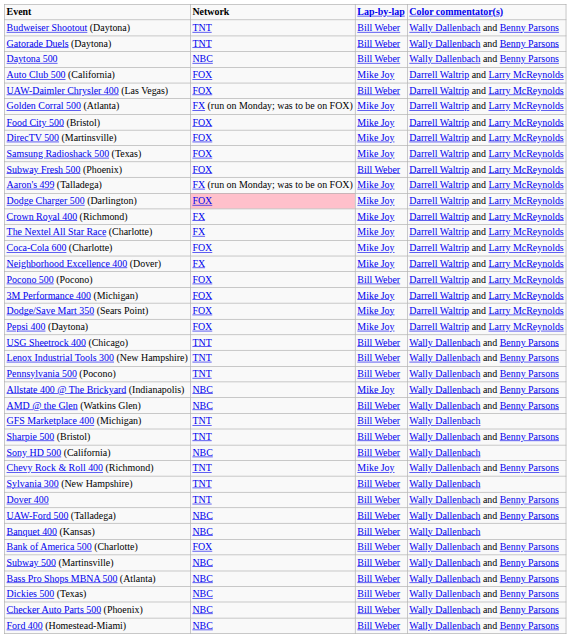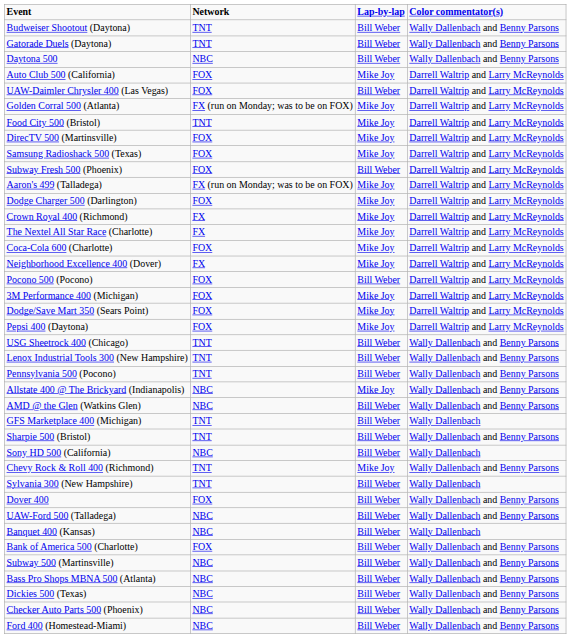 <table class=wikitable>
 <tr>
 <td><strong>Event</strong></td>
 <td><strong>Network</strong></td>
 <td><strong><a href='#'>Lap-by-lap</a></strong></td>
 <td><strong><a href='#'>Color commentator(s)</a></strong></td>
 </tr>
 <tr>
 <td><a href='#'>Budweiser Shootout</a> (Daytona)</td>
 <td><a href='#'>TNT</a></td>
 <td><a href='#'>Bill Weber</a></td>
 <td><a href='#'>Wally Dallenbach</a> and <a href='#'>Benny Parsons</a></td>
 </tr>
 <tr>
 <td><a href='#'>Gatorade Duels</a> (Daytona)</td>
 <td><a href='#'>TNT</a></td>
 <td><a href='#'>Bill Weber</a></td>
 <td><a href='#'>Wally Dallenbach</a> and <a href='#'>Benny Parsons</a></td>
 </tr>
 <tr>
 <td><a href='#'>Daytona 500</a></td>
 <td><a href='#'>NBC</a></td>
 <td><a href='#'>Bill Weber</a></td>
 <td><a href='#'>Wally Dallenbach</a> and <a href='#'>Benny Parsons</a></td>
 </tr>
 <tr>
 <td><a href='#'>Auto Club 500</a> (California)</td>
 <td><a href='#'>FOX</a></td>
 <td><a href='#'>Mike Joy</a></td>
 <td><a href='#'>Darrell Waltrip</a> and <a href='#'>Larry McReynolds</a></td>
 </tr>
 <tr>
 <td><a href='#'>UAW-Daimler Chrysler 400</a> (Las Vegas)</td>
 <td><a href='#'>FOX</a></td>
 <td><a href='#'>Bill Weber</a></td>
 <td><a href='#'>Darrell Waltrip</a> and <a href='#'>Larry McReynolds</a></td>
 </tr>
 <tr>
 <td><a href='#'>Golden Corral 500</a> (Atlanta)</td>
 <td><a href='#'>FX</a> (run on Monday; was to be on FOX)</td>
 <td><a href='#'>Mike Joy</a></td>
 <td><a href='#'>Darrell Waltrip</a> and <a href='#'>Larry McReynolds</a></td>
 </tr>
 <tr>
 <td><a href='#'>Food City 500</a> (Bristol)</td>
-<td><a href='#'>FOX</a></td>
+<td><a href='#'>TNT</a></td>
 <td><a href='#'>Mike Joy</a></td>
 <td><a href='#'>Darrell Waltrip</a> and <a href='#'>Larry McReynolds</a></td>
 </tr>
 <tr>
 <td><a href='#'>DirecTV 500</a> (Martinsville)</td>
 <td><a href='#'>FOX</a></td>
 <td><a href='#'>Mike Joy</a></td>
 <td><a href='#'>Darrell Waltrip</a> and <a href='#'>Larry McReynolds</a></td>
 </tr>
 <tr>
 <td><a href='#'>Samsung Radioshack 500</a> (Texas)</td>
 <td><a href='#'>FOX</a></td>
 <td><a href='#'>Mike Joy</a></td>
 <td><a href='#'>Darrell Waltrip</a> and <a href='#'>Larry McReynolds</a></td>
 </tr>
 <tr>
 <td><a href='#'>Subway Fresh 500</a> (Phoenix)</td>
 <td><a href='#'>FOX</a></td>
 <td><a href='#'>Bill Weber</a></td>
 <td><a href='#'>Darrell Waltrip</a> and <a href='#'>Larry McReynolds</a></td>
 </tr>
 <tr>
 <td><a href='#'>Aaron's 499</a> (Talladega)</td>
 <td><a href='#'>FX</a> (run on Monday; was to be on FOX)</td>
 <td><a href='#'>Mike Joy</a></td>
 <td><a href='#'>Darrell Waltrip</a> and <a href='#'>Larry McReynolds</a></td>
 </tr>
 <tr>
 <td><a href='#'>Dodge Charger 500</a> (Darlington)</td>
-<td style="background: pink;"><a href='#'>FOX</a></td>
+<td><a href='#'>FOX</a></td>
 <td><a href='#'>Mike Joy</a></td>
 <td><a href='#'>Darrell Waltrip</a> and <a href='#'>Larry McReynolds</a></td>
 </tr>
 <tr>
 <td><a href='#'>Crown Royal 400</a> (Richmond)</td>
 <td><a href='#'>FX</a></td>
 <td><a href='#'>Mike Joy</a></td>
 <td><a href='#'>Darrell Waltrip</a> and <a href='#'>Larry McReynolds</a></td>
 </tr>
 <tr>
 <td><a href='#'>The Nextel All Star Race</a> (Charlotte)</td>
 <td><a href='#'>FX</a></td>
 <td><a href='#'>Mike Joy</a></td>
 <td><a href='#'>Darrell Waltrip</a> and <a href='#'>Larry McReynolds</a></td>
 </tr>
 <tr>
 <td><a href='#'>Coca-Cola 600</a> (Charlotte)</td>
 <td><a href='#'>FOX</a></td>
 <td><a href='#'>Mike Joy</a></td>
 <td><a href='#'>Darrell Waltrip</a> and <a href='#'>Larry McReynolds</a></td>
 </tr>
 <tr>
 <td><a href='#'>Neighborhood Excellence 400</a> (Dover)</td>
 <td><a href='#'>FX</a></td>
 <td><a href='#'>Mike Joy</a></td>
 <td><a href='#'>Darrell Waltrip</a> and <a href='#'>Larry McReynolds</a></td>
 </tr>
 <tr>
 <td><a href='#'>Pocono 500</a> (Pocono)</td>
 <td><a href='#'>FOX</a></td>
 <td><a href='#'>Bill Weber</a></td>
 <td><a href='#'>Darrell Waltrip</a> and <a href='#'>Larry McReynolds</a></td>
 </tr>
 <tr>
 <td><a href='#'>3M Performance 400</a> (Michigan)</td>
 <td><a href='#'>FOX</a></td>
 <td><a href='#'>Mike Joy</a></td>
 <td><a href='#'>Darrell Waltrip</a> and <a href='#'>Larry McReynolds</a></td>
 </tr>
 <tr>
 <td><a href='#'>Dodge/Save Mart 350</a> (Sears Point)</td>
 <td><a href='#'>FOX</a></td>
 <td><a href='#'>Mike Joy</a></td>
 <td><a href='#'>Darrell Waltrip</a> and <a href='#'>Larry McReynolds</a></td>
 </tr>
 <tr>
 <td><a href='#'>Pepsi 400</a> (Daytona)</td>
 <td><a href='#'>FOX</a></td>
 <td><a href='#'>Mike Joy</a></td>
 <td><a href='#'>Darrell Waltrip</a> and <a href='#'>Larry McReynolds</a></td>
 </tr>
 <tr>
 <td><a href='#'>USG Sheetrock 400</a> (Chicago)</td>
 <td><a href='#'>TNT</a></td>
 <td><a href='#'>Bill Weber</a></td>
 <td><a href='#'>Wally Dallenbach</a> and <a href='#'>Benny Parsons</a></td>
 </tr>
 <tr>
 <td><a href='#'>Lenox Industrial Tools 300</a> (New Hampshire)</td>
 <td><a href='#'>TNT</a></td>
 <td><a href='#'>Bill Weber</a></td>
 <td><a href='#'>Wally Dallenbach</a> and <a href='#'>Benny Parsons</a></td>
 </tr>
 <tr>
 <td><a href='#'>Pennsylvania 500</a> (Pocono)</td>
 <td><a href='#'>TNT</a></td>
 <td><a href='#'>Bill Weber</a></td>
 <td><a href='#'>Wally Dallenbach</a> and <a href='#'>Benny Parsons</a></td>
 </tr>
 <tr>
 <td><a href='#'>Allstate 400 @ The Brickyard</a> (Indianapolis)</td>
 <td><a href='#'>NBC</a></td>
 <td><a href='#'>Mike Joy</a></td>
 <td><a href='#'>Wally Dallenbach</a> and <a href='#'>Benny Parsons</a></td>
 </tr>
 <tr>
 <td><a href='#'>AMD @ the Glen</a> (Watkins Glen)</td>
 <td><a href='#'>NBC</a></td>
 <td><a href='#'>Bill Weber</a></td>
 <td><a href='#'>Wally Dallenbach</a> and <a href='#'>Benny Parsons</a></td>
 </tr>
 <tr>
 <td><a href='#'>GFS Marketplace 400</a> (Michigan)</td>
 <td><a href='#'>TNT</a></td>
 <td><a href='#'>Bill Weber</a></td>
 <td><a href='#'>Wally Dallenbach</a></td>
 </tr>
 <tr>
 <td><a href='#'>Sharpie 500</a> (Bristol)</td>
 <td><a href='#'>TNT</a></td>
 <td><a href='#'>Bill Weber</a></td>
 <td><a href='#'>Wally Dallenbach</a> and <a href='#'>Benny Parsons</a></td>
 </tr>
 <tr>
 <td><a href='#'>Sony HD 500</a> (California)</td>
 <td><a href='#'>NBC</a></td>
 <td><a href='#'>Bill Weber</a></td>
 <td><a href='#'>Wally Dallenbach</a></td>
 </tr>
 <tr>
 <td><a href='#'>Chevy Rock & Roll 400</a> (Richmond)</td>
 <td><a href='#'>TNT</a></td>
 <td><a href='#'>Mike Joy</a></td>
 <td><a href='#'>Wally Dallenbach</a> and <a href='#'>Benny Parsons</a></td>
 </tr>
 <tr>
 <td><a href='#'>Sylvania 300</a> (New Hampshire)</td>
 <td><a href='#'>TNT</a></td>
 <td><a href='#'>Bill Weber</a></td>
 <td><a href='#'>Wally Dallenbach</a></td>
 </tr>
 <tr>
 <td><a href='#'>Dover 400</a></td>
-<td><a href='#'>TNT</a></td>
+<td><a href='#'>FOX</a></td>
 <td><a href='#'>Bill Weber</a></td>
 <td><a href='#'>Wally Dallenbach</a> and <a href='#'>Benny Parsons</a></td>
 </tr>
 <tr>
 <td><a href='#'>UAW-Ford 500</a> (Talladega)</td>
 <td><a href='#'>NBC</a></td>
 <td><a href='#'>Bill Weber</a></td>
 <td><a href='#'>Wally Dallenbach</a> and <a href='#'>Benny Parsons</a></td>
 </tr>
 <tr>
 <td><a href='#'>Banquet 400</a> (Kansas)</td>
 <td><a href='#'>NBC</a></td>
 <td><a href='#'>Bill Weber</a></td>
 <td><a href='#'>Wally Dallenbach</a></td>
 </tr>
 <tr>
 <td><a href='#'>Bank of America 500</a>  (Charlotte)</td>
 <td><a href='#'>FOX</a></td>
 <td><a href='#'>Bill Weber</a></td>
 <td><a href='#'>Wally Dallenbach</a> and <a href='#'>Benny Parsons</a></td>
 </tr>
 <tr>
 <td><a href='#'>Subway 500</a> (Martinsville)</td>
 <td><a href='#'>NBC</a></td>
 <td><a href='#'>Bill Weber</a></td>
 <td><a href='#'>Wally Dallenbach</a> and <a href='#'>Benny Parsons</a></td>
 </tr>
 <tr>
 <td><a href='#'>Bass Pro Shops MBNA 500</a> (Atlanta)</td>
 <td><a href='#'>NBC</a></td>
 <td><a href='#'>Bill Weber</a></td>
 <td><a href='#'>Wally Dallenbach</a> and <a href='#'>Benny Parsons</a></td>
 </tr>
 <tr>
 <td><a href='#'>Dickies 500</a> (Texas)</td>
 <td><a href='#'>NBC</a></td>
 <td><a href='#'>Bill Weber</a></td>
 <td><a href='#'>Wally Dallenbach</a> and <a href='#'>Benny Parsons</a></td>
 </tr>
 <tr>
 <td><a href='#'>Checker Auto Parts 500</a> (Phoenix)</td>
 <td><a href='#'>NBC</a></td>
 <td><a href='#'>Bill Weber</a></td>
 <td><a href='#'>Wally Dallenbach</a> and <a href='#'>Benny Parsons</a></td>
 </tr>
 <tr>
 <td><a href='#'>Ford 400</a> (Homestead-Miami)</td>
 <td><a href='#'>NBC</a></td>
 <td><a href='#'>Bill Weber</a></td>
 <td><a href='#'>Wally Dallenbach</a> and <a href='#'>Benny Parsons</a></td>
 </tr>
 </table>
